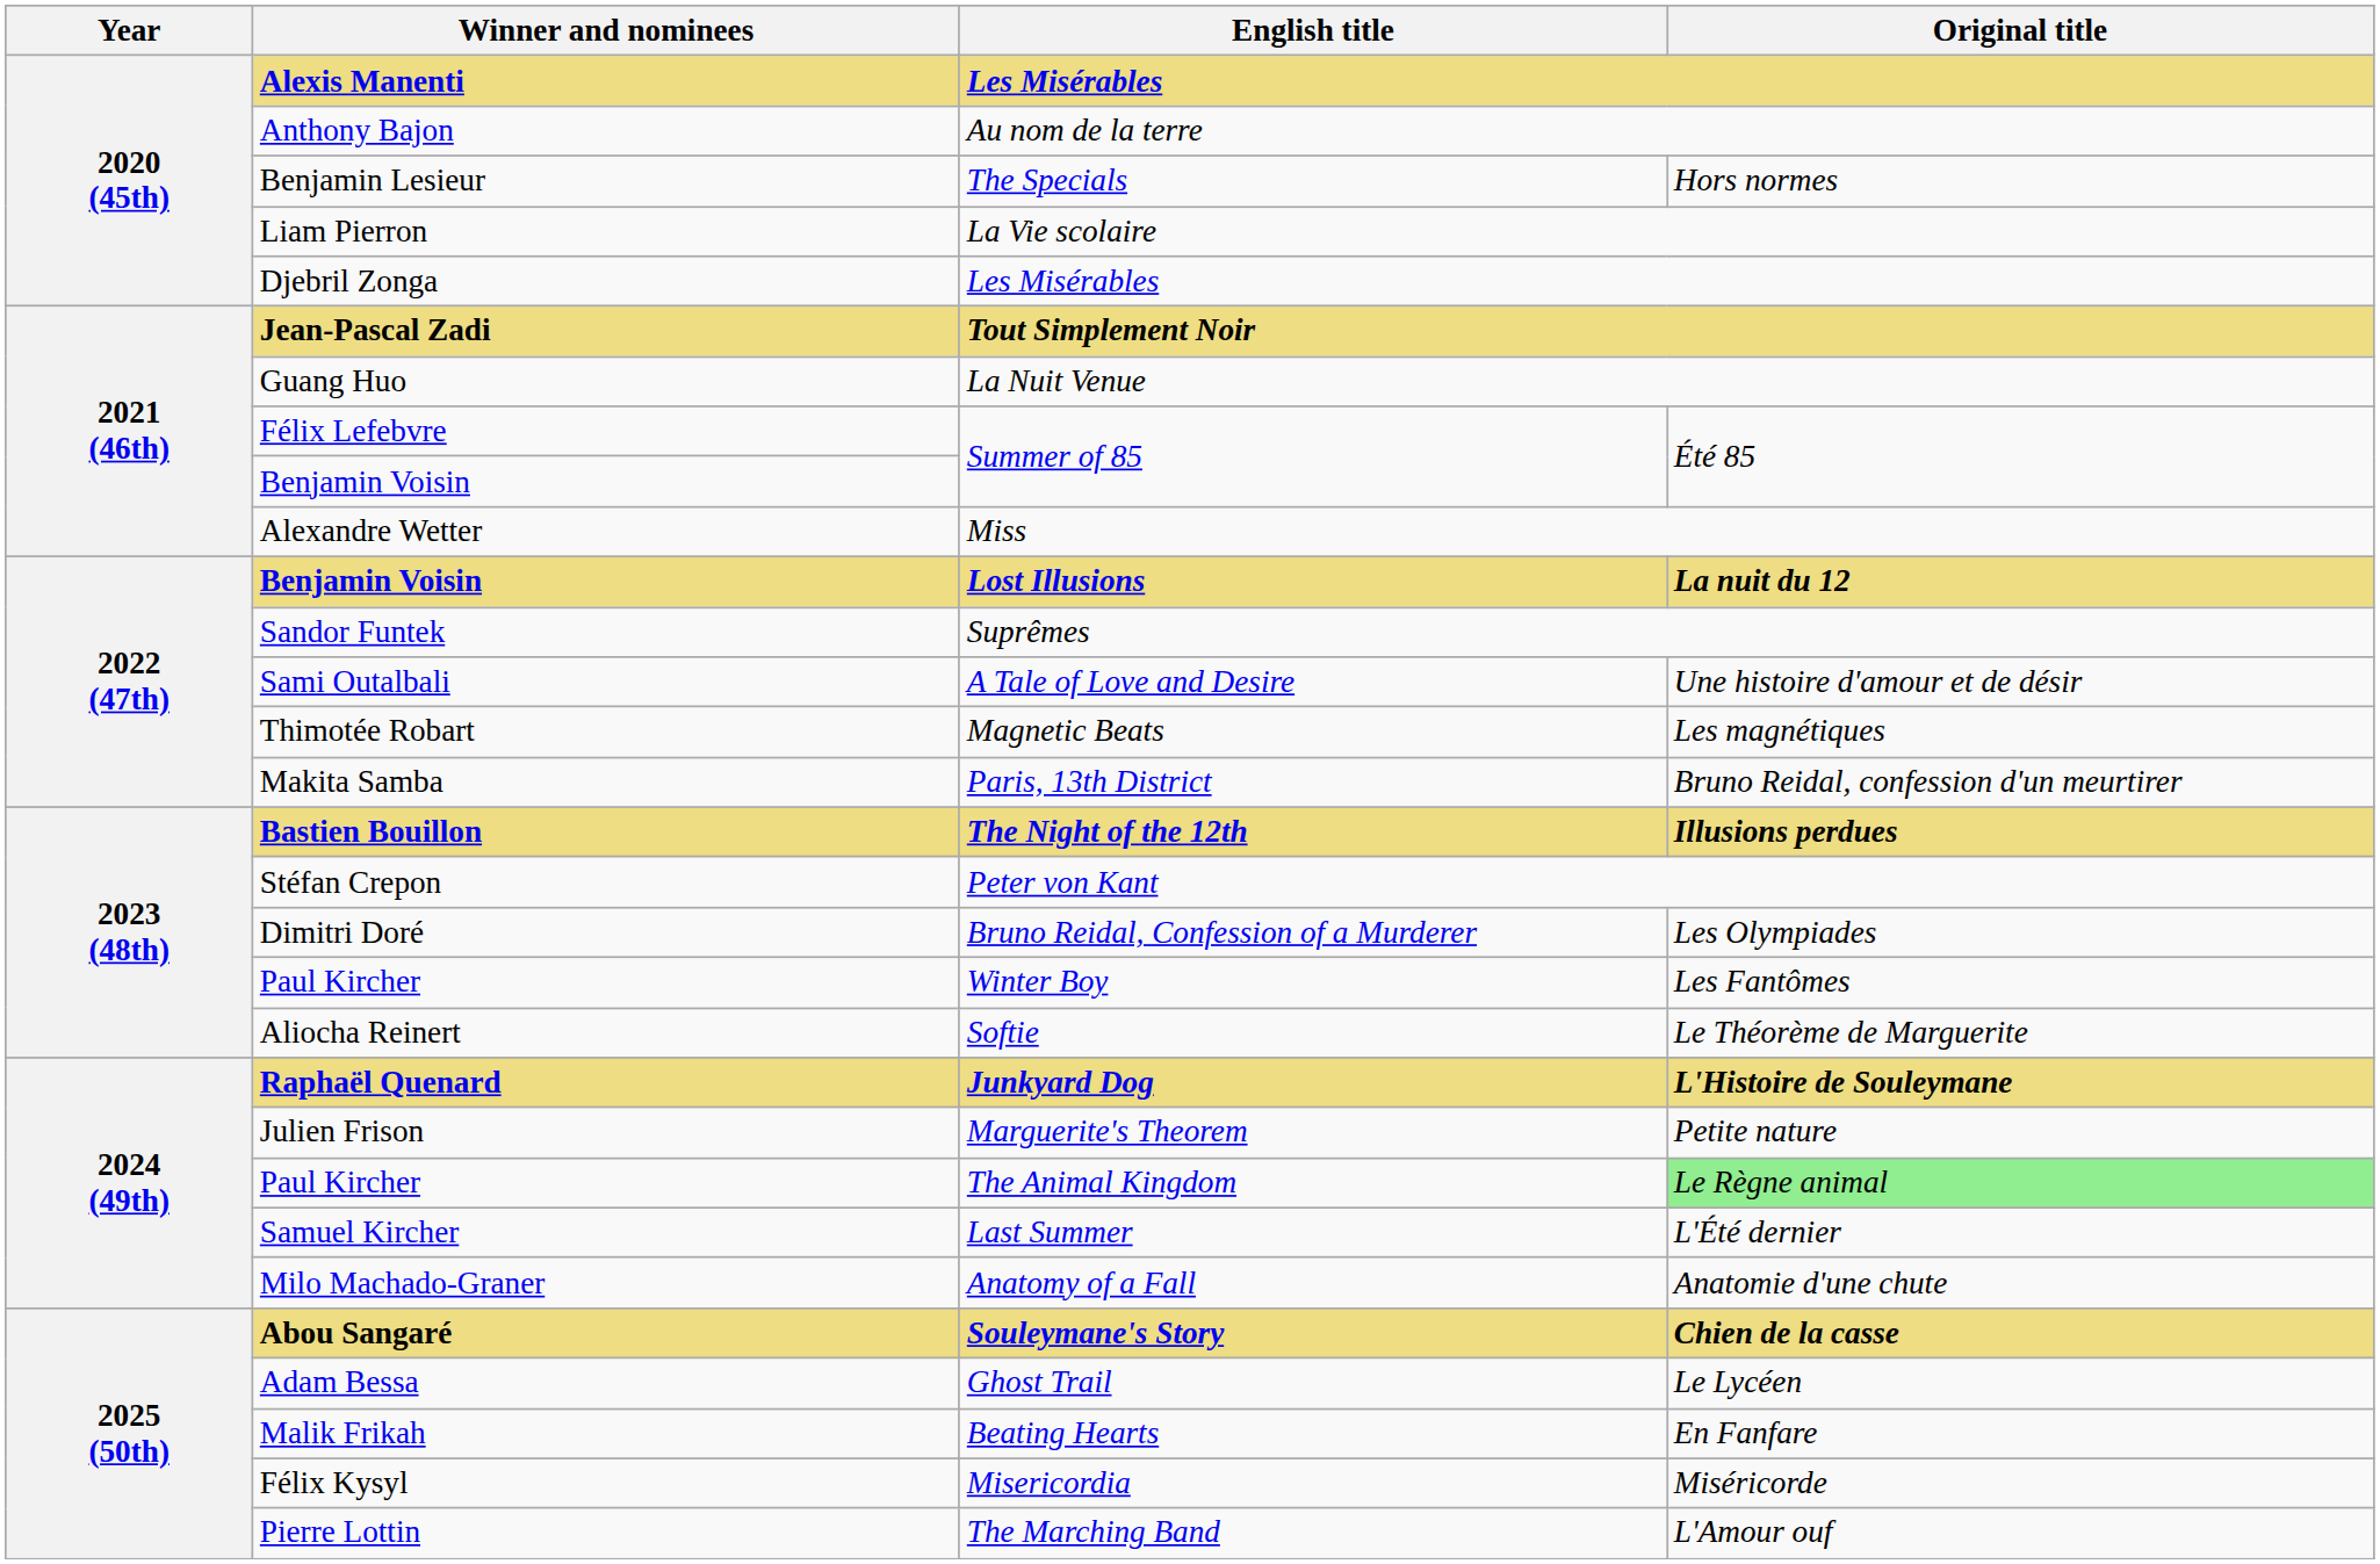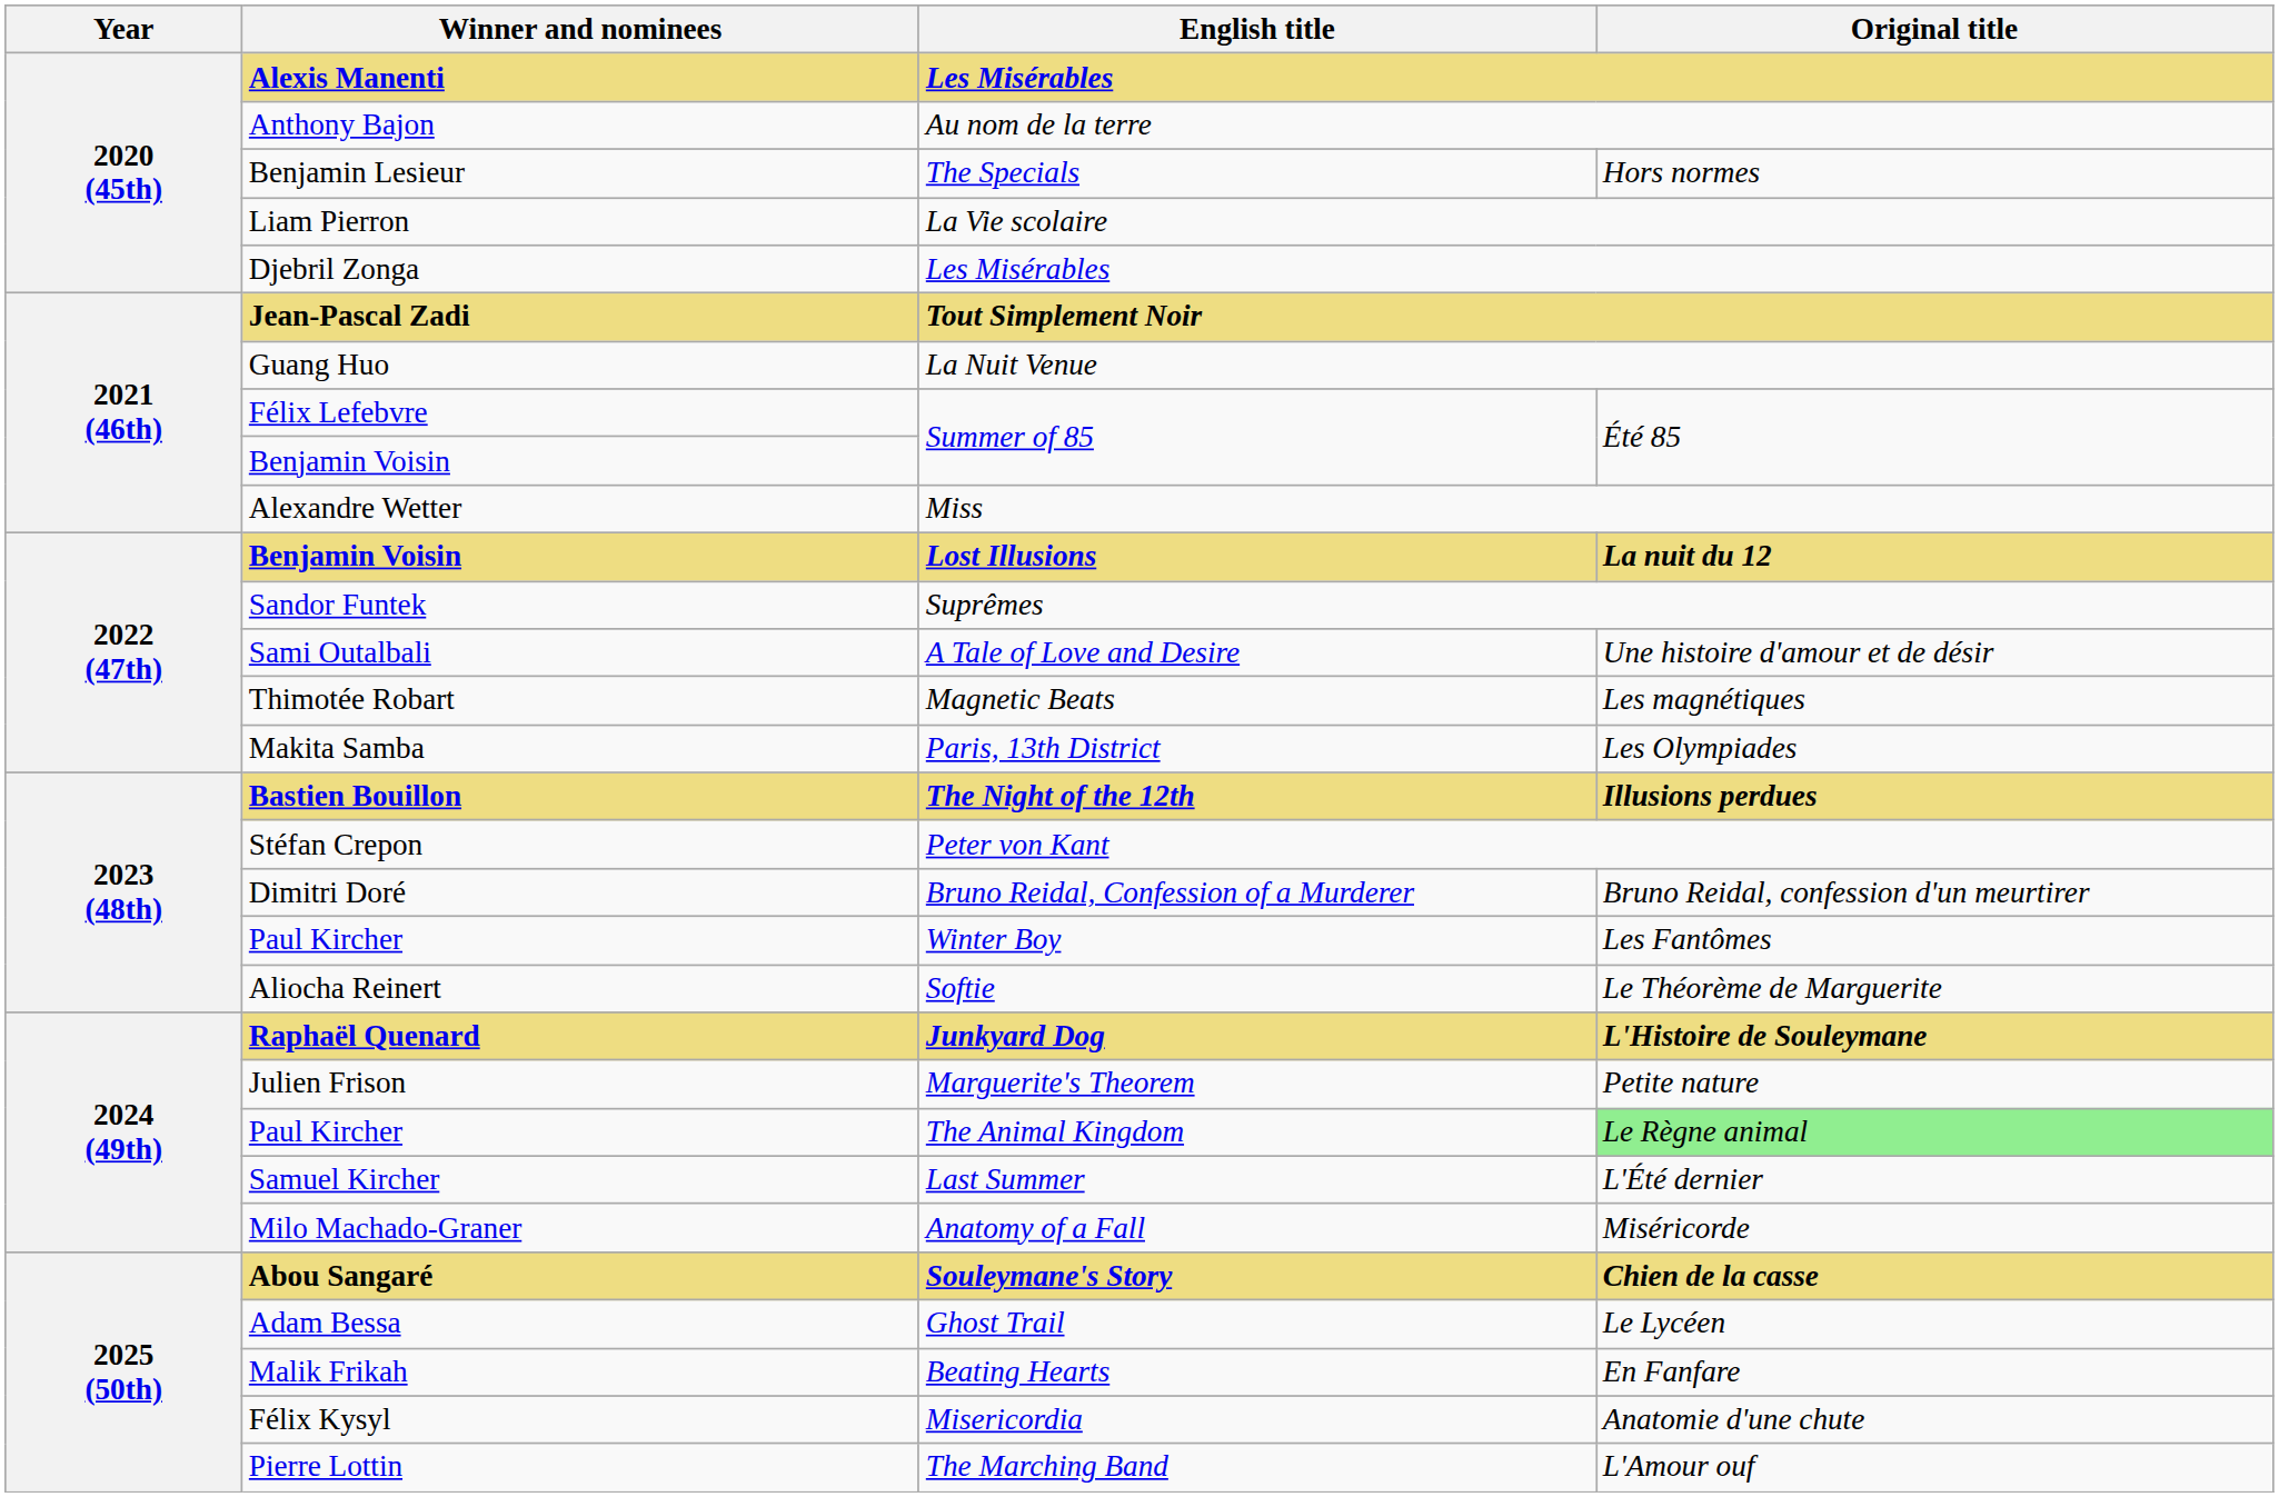 <table class="wikitable" width="95%" cellpadding="5">
 <tr>
 <th width="100">Year</th>
 <th width="300">Winner and nominees</th>
 <th width="300">English title</th>
 <th width="300">Original title</th>
 </tr>
 <tr>
 <th rowspan="5" style="text-align:center;">2020<br><a href='#'>(45th)</a></th>
 <td style="background:#eedd82;"><strong><a href='#'>Alexis Manenti</a></strong></td>
 <td colspan="2" style="background:#eedd82;"><em><a href='#'><strong>Les Misérables</strong></a></em></td>
 </tr>
 <tr>
 <td><a href='#'>Anthony Bajon</a></td>
 <td colspan="2"><em>Au nom de la terre</em></td>
 </tr>
 <tr>
 <td>Benjamin Lesieur</td>
 <td><em><a href='#'>The Specials</a></em></td>
 <td><em>Hors normes</em></td>
 </tr>
 <tr>
 <td>Liam Pierron</td>
 <td colspan="2"><em>La Vie scolaire</em></td>
 </tr>
 <tr>
 <td>Djebril Zonga</td>
 <td colspan="2"><em><a href='#'>Les Misérables</a></em></td>
 </tr>
 <tr>
 <th rowspan="5" style="text-align:center;">2021<br><a href='#'>(46th)</a><br></th>
 <td style="background:#eedd82;"><strong>Jean-Pascal Zadi</strong></td>
 <td colspan="2" style="background:#eedd82;"><strong><em>Tout Simplement Noir</em></strong></td>
 </tr>
 <tr>
 <td>Guang Huo</td>
 <td colspan="2"><em>La Nuit Venue</em></td>
 </tr>
 <tr>
 <td><a href='#'>Félix Lefebvre</a></td>
 <td rowspan="2"><em><a href='#'>Summer of 85</a></em></td>
 <td rowspan="2"><em>Été 85</em></td>
 </tr>
 <tr>
 <td><a href='#'>Benjamin Voisin</a></td>
 </tr>
 <tr>
 <td>Alexandre Wetter</td>
 <td colspan="2"><em>Miss</em></td>
 </tr>
 <tr>
 <th rowspan="5" style="text-align:center;">2022<br><a href='#'>(47th)</a></th>
 <td style="background:#eedd82;"><strong><a href='#'>Benjamin Voisin</a></strong></td>
 <td style="background:#eedd82;"><em><a href='#'><strong>Lost Illusions</strong></a></em></td>
 <td style="background:#eedd82;"><strong><em>La nuit du 12</em></strong></td>
 </tr>
 <tr>
 <td><a href='#'>Sandor Funtek</a></td>
 <td colspan="2"><em>Suprêmes</em></td>
 </tr>
 <tr>
 <td><a href='#'>Sami Outalbali</a></td>
 <td><em><a href='#'>A Tale of Love and Desire</a></em></td>
 <td><em>Une histoire d'amour et de désir</em></td>
 </tr>
 <tr>
 <td>Thimotée Robart</td>
 <td><em>Magnetic Beats</em></td>
 <td><em>Les magnétiques</em></td>
 </tr>
 <tr>
 <td>Makita Samba</td>
 <td><em><a href='#'>Paris, 13th District</a></em></td>
-<td><em>Bruno Reidal, confession d'un meurtirer</em></td>
+<td><em>Les Olympiades</em></td>
 </tr>
 <tr>
 <th rowspan="5" style="text-align:center;">2023<br><a href='#'>(48th)</a></th>
 <td style="background:#eedd82;"><strong><a href='#'>Bastien Bouillon</a></strong></td>
 <td style="background:#eedd82;"><strong><em><a href='#'>The Night of the 12th</a></em></strong></td>
 <td style="background:#eedd82;"><strong><em>Illusions perdues</em></strong></td>
 </tr>
 <tr>
 <td>Stéfan Crepon</td>
 <td colspan="2"><em><a href='#'>Peter von Kant</a></em></td>
 </tr>
 <tr>
 <td>Dimitri Doré</td>
 <td><em><a href='#'>Bruno Reidal, Confession of a Murderer</a></em></td>
-<td><em>Les Olympiades</em></td>
+<td><em>Bruno Reidal, confession d'un meurtirer</em></td>
 </tr>
 <tr>
 <td><a href='#'>Paul Kircher</a></td>
 <td><em><a href='#'>Winter Boy</a></em></td>
 <td><em>Les Fantômes</em></td>
 </tr>
 <tr>
 <td>Aliocha Reinert</td>
 <td><em><a href='#'>Softie</a></em></td>
 <td><em>Le Théorème de Marguerite</em></td>
 </tr>
 <tr>
 <th rowspan="5" style="text-align:center;">2024<br><a href='#'>(49th)</a></th>
 <td style="background:#eedd82;"><strong><a href='#'>Raphaël Quenard</a></strong></td>
 <td style="background:#eedd82;"><em><a href='#'><strong>Junkyard Dog</strong></a></em></td>
 <td style="background:#eedd82;"><strong><em>L'Histoire de Souleymane</em></strong></td>
 </tr>
 <tr>
 <td>Julien Frison</td>
 <td><em><a href='#'>Marguerite's Theorem</a></em></td>
 <td><em>Petite nature</em></td>
 </tr>
 <tr>
 <td><a href='#'>Paul Kircher</a></td>
 <td><em><a href='#'>The Animal Kingdom</a></em></td>
 <td style="background: lightgreen;"><em>Le Règne animal</em></td>
 </tr>
 <tr>
 <td><a href='#'>Samuel Kircher</a></td>
 <td><em><a href='#'>Last Summer</a></em></td>
 <td><em>L'Été dernier</em></td>
 </tr>
 <tr>
 <td><a href='#'>Milo Machado-Graner</a></td>
 <td><em><a href='#'>Anatomy of a Fall</a></em></td>
-<td><em>Anatomie d'une chute</em></td>
+<td><em>Miséricorde</em></td>
 </tr>
 <tr>
 <th rowspan="5">2025<br><a href='#'>(50th)</a></th>
 <td style="background:#eedd82;"><strong>Abou Sangaré</strong></td>
 <td style="background:#eedd82;"><strong><em><a href='#'>Souleymane's Story</a></em></strong></td>
 <td style="background:#eedd82;"><strong><em>Chien de la casse</em></strong></td>
 </tr>
 <tr>
 <td><a href='#'>Adam Bessa</a></td>
 <td><em><a href='#'>Ghost Trail</a></em></td>
 <td><em>Le Lycéen</em></td>
 </tr>
 <tr>
 <td><a href='#'>Malik Frikah</a></td>
 <td><em><a href='#'>Beating Hearts</a></em></td>
 <td><em>En Fanfare</em></td>
 </tr>
 <tr>
 <td>Félix Kysyl</td>
 <td><em><a href='#'>Misericordia</a></em></td>
-<td><em>Miséricorde</em></td>
+<td><em>Anatomie d'une chute</em></td>
 </tr>
 <tr>
 <td><a href='#'>Pierre Lottin</a></td>
 <td><em><a href='#'>The Marching Band</a></em></td>
 <td><em>L'Amour ouf</em></td>
 </tr>
 </table>
